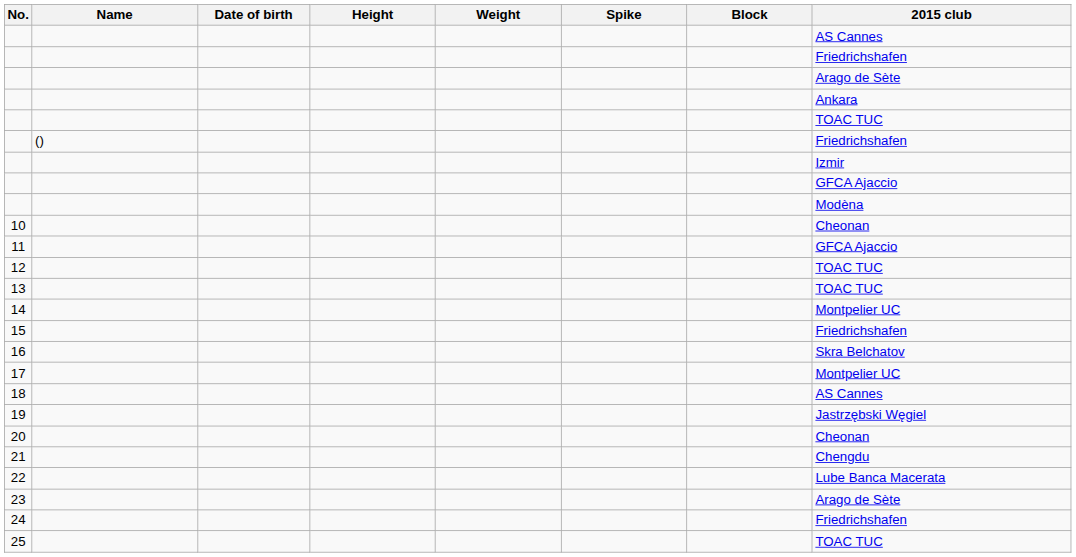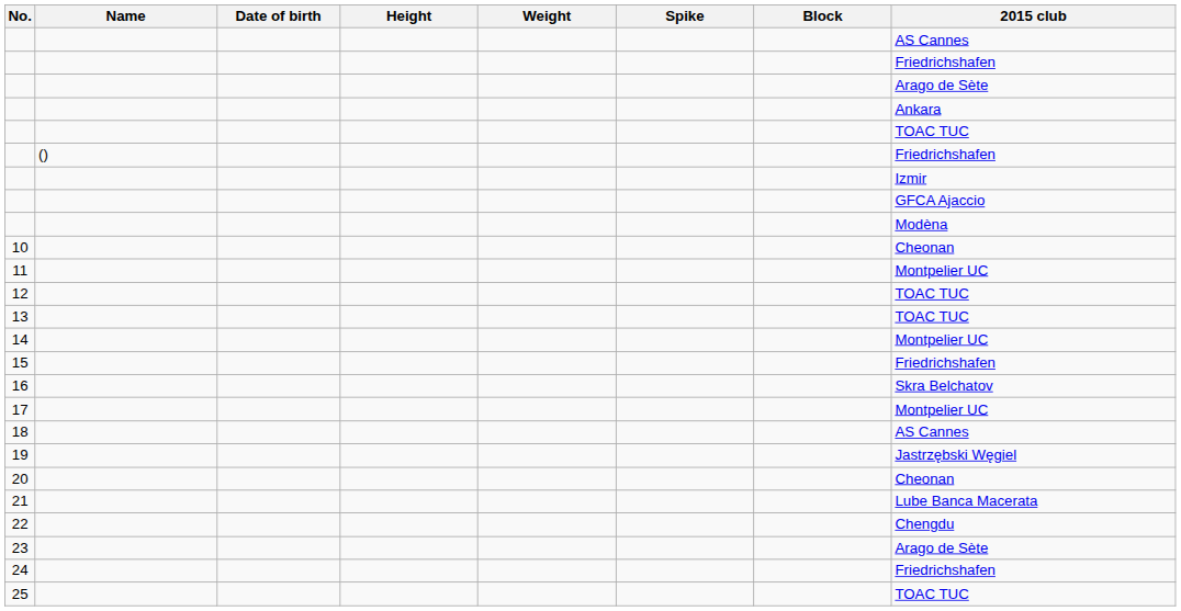 <table class="wikitable sortable" style="font-size:100%; text-align:center;">
 <tr>
 <th>No.</th>
 <th style="width:12em">Name</th>
 <th style="width:8em">Date of birth</th>
 <th style="width:9em">Height</th>
 <th style="width:9em">Weight</th>
 <th style="width:9em">Spike</th>
 <th style="width:9em">Block</th>
 <th style="width:19em">2015 club</th>
 </tr>
 <tr>
 <td></td>
 <td align=left></td>
 <td align=right></td>
 <td></td>
 <td></td>
 <td></td>
 <td></td>
 <td align=left> <a href='#'>AS Cannes</a></td>
 </tr>
 <tr>
 <td></td>
 <td align=left></td>
 <td align=right></td>
 <td></td>
 <td></td>
 <td></td>
 <td></td>
 <td align=left> <a href='#'>Friedrichshafen</a></td>
 </tr>
 <tr>
 <td></td>
 <td align=left></td>
 <td align=right></td>
 <td></td>
 <td></td>
 <td></td>
 <td></td>
 <td align=left> <a href='#'>Arago de Sète</a></td>
 </tr>
 <tr>
 <td></td>
 <td align=left></td>
 <td align=right></td>
 <td></td>
 <td></td>
 <td></td>
 <td></td>
 <td align=left> <a href='#'>Ankara</a></td>
 </tr>
 <tr>
 <td></td>
 <td align=left></td>
 <td align=right></td>
 <td></td>
 <td></td>
 <td></td>
 <td></td>
 <td align=left> <a href='#'>TOAC TUC</a></td>
 </tr>
 <tr>
 <td></td>
 <td align=left> ()</td>
 <td align=right></td>
 <td></td>
 <td></td>
 <td></td>
 <td></td>
 <td align=left> <a href='#'>Friedrichshafen</a></td>
 </tr>
 <tr>
 <td></td>
 <td align=left></td>
 <td align=right></td>
 <td></td>
 <td></td>
 <td></td>
 <td></td>
 <td align=left> <a href='#'>Izmir</a></td>
 </tr>
 <tr>
 <td></td>
 <td align=left></td>
 <td align=right></td>
 <td></td>
 <td></td>
 <td></td>
 <td></td>
 <td align=left> <a href='#'>GFCA Ajaccio</a></td>
 </tr>
 <tr>
 <td></td>
 <td align=left></td>
 <td align=right></td>
 <td></td>
 <td></td>
 <td></td>
 <td></td>
 <td align=left> <a href='#'>Modèna</a></td>
 </tr>
 <tr>
 <td>10</td>
 <td align=left></td>
 <td align=right></td>
 <td></td>
 <td></td>
 <td></td>
 <td></td>
 <td align=left> <a href='#'>Cheonan</a></td>
 </tr>
 <tr>
 <td>11</td>
 <td align=left></td>
 <td align=right></td>
 <td></td>
 <td></td>
 <td></td>
 <td></td>
-<td align=left> <a href='#'>GFCA Ajaccio</a></td>
+<td align=left> <a href='#'>Montpelier UC</a></td>
 </tr>
 <tr>
 <td>12</td>
 <td align=left></td>
 <td align=right></td>
 <td></td>
 <td></td>
 <td></td>
 <td></td>
 <td align=left> <a href='#'>TOAC TUC</a></td>
 </tr>
 <tr>
 <td>13</td>
 <td align=left></td>
 <td align=right></td>
 <td></td>
 <td></td>
 <td></td>
 <td></td>
 <td align=left> <a href='#'>TOAC TUC</a></td>
 </tr>
 <tr>
 <td>14</td>
 <td align=left></td>
 <td align=right></td>
 <td></td>
 <td></td>
 <td></td>
 <td></td>
 <td align=left> <a href='#'>Montpelier UC</a></td>
 </tr>
 <tr>
 <td>15</td>
 <td align=left></td>
 <td align=right></td>
 <td></td>
 <td></td>
 <td></td>
 <td></td>
 <td align=left> <a href='#'>Friedrichshafen</a></td>
 </tr>
 <tr>
 <td>16</td>
 <td align=left></td>
 <td align=right></td>
 <td></td>
 <td></td>
 <td></td>
 <td></td>
 <td align=left> <a href='#'>Skra Belchatov</a></td>
 </tr>
 <tr>
 <td>17</td>
 <td align=left></td>
 <td align=right></td>
 <td></td>
 <td></td>
 <td></td>
 <td></td>
 <td align=left> <a href='#'>Montpelier UC</a></td>
 </tr>
 <tr>
 <td>18</td>
 <td align=left></td>
 <td align=right></td>
 <td></td>
 <td></td>
 <td></td>
 <td></td>
 <td align=left> <a href='#'>AS Cannes</a></td>
 </tr>
 <tr>
 <td>19</td>
 <td align=left></td>
 <td align=right></td>
 <td></td>
 <td></td>
 <td></td>
 <td></td>
 <td align=left> <a href='#'>Jastrzębski Węgiel</a></td>
 </tr>
 <tr>
 <td>20</td>
 <td align=left></td>
 <td align=right></td>
 <td></td>
 <td></td>
 <td></td>
 <td></td>
 <td align=left> <a href='#'>Cheonan</a></td>
 </tr>
 <tr>
 <td>21</td>
 <td align=left></td>
 <td align=right></td>
 <td></td>
 <td></td>
 <td></td>
 <td></td>
-<td align=left> <a href='#'>Chengdu</a></td>
+<td align=left> <a href='#'>Lube Banca Macerata</a></td>
 </tr>
 <tr>
 <td>22</td>
 <td align=left></td>
 <td align=right></td>
 <td></td>
 <td></td>
 <td></td>
 <td></td>
-<td align=left> <a href='#'>Lube Banca Macerata</a></td>
+<td align=left> <a href='#'>Chengdu</a></td>
 </tr>
 <tr>
 <td>23</td>
 <td align=left></td>
 <td align=right></td>
 <td></td>
 <td></td>
 <td></td>
 <td></td>
 <td align=left> <a href='#'>Arago de Sète</a></td>
 </tr>
 <tr>
 <td>24</td>
 <td align=left></td>
 <td align=right></td>
 <td></td>
 <td></td>
 <td></td>
 <td></td>
 <td align=left> <a href='#'>Friedrichshafen</a></td>
 </tr>
 <tr>
 <td>25</td>
 <td align=left></td>
 <td align=right></td>
 <td></td>
 <td></td>
 <td></td>
 <td></td>
 <td align=left> <a href='#'>TOAC TUC</a></td>
 </tr>
 </table>
